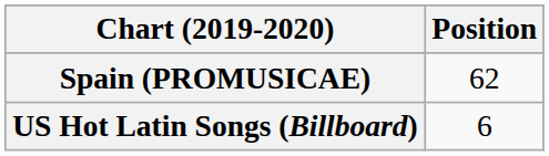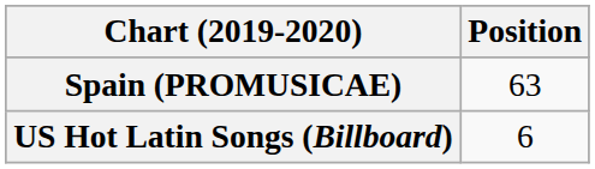 <table class="wikitable plainrowheaders" style="text-align:center">
 <tr>
 <th scope="col">Chart (2019-2020)</th>
 <th scope="col">Position</th>
 </tr>
 <tr>
 <th scope="row">Spain (PROMUSICAE)</th>
-<td>62</td>
+<td>63</td>
 </tr>
 <tr>
 <th scope="row">US Hot Latin Songs (<em>Billboard</em>)</th>
 <td>6</td>
 </tr>
 </table>
